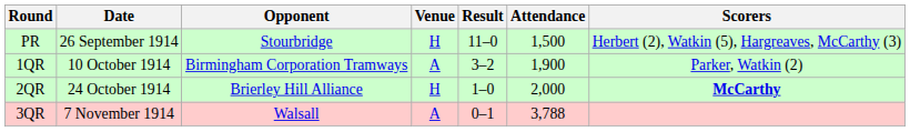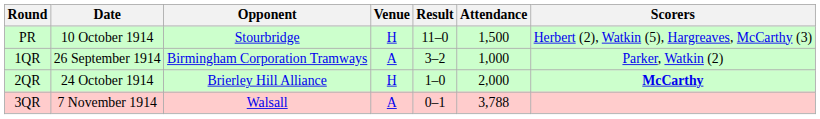 <table class="wikitable" style="font-size:100%; text-align:center">
 <tr>
 <th>Round</th>
 <th>Date</th>
 <th>Opponent</th>
 <th>Venue</th>
 <th>Result</th>
 <th>Attendance</th>
 <th>Scorers</th>
 </tr>
 <tr style="background-color: #CCFFCC;">
 <td>PR</td>
-<td>26 September 1914</td>
+<td>10 October 1914</td>
 <td><a href='#'>Stourbridge</a></td>
 <td><a href='#'>H</a></td>
 <td>11–0</td>
 <td>1,500</td>
 <td><a href='#'>Herbert</a> (2), <a href='#'>Watkin</a> (5), <a href='#'>Hargreaves</a>, <a href='#'>McCarthy</a> (3)</td>
 </tr>
 <tr style="background-color: #CCFFCC;">
 <td>1QR</td>
-<td>10 October 1914</td>
+<td>26 September 1914</td>
 <td><a href='#'>Birmingham Corporation Tramways</a></td>
 <td><a href='#'>A</a></td>
 <td>3–2</td>
-<td>1,900</td>
+<td>1,000</td>
 <td><a href='#'>Parker</a>, <a href='#'>Watkin</a> (2)</td>
 </tr>
 <tr style="background-color: #CCFFCC;">
 <td>2QR</td>
 <td>24 October 1914</td>
 <td><a href='#'>Brierley Hill Alliance</a></td>
 <td><a href='#'>H</a></td>
 <td>1–0</td>
 <td>2,000</td>
 <td><strong><a href='#'>McCarthy</a></strong></td>
 </tr>
 <tr style="background-color: #FFCCCC;">
 <td>3QR</td>
 <td>7 November 1914</td>
 <td><a href='#'>Walsall</a></td>
 <td><a href='#'>A</a></td>
 <td>0–1</td>
 <td>3,788</td>
 <td></td>
 </tr>
 </table>
